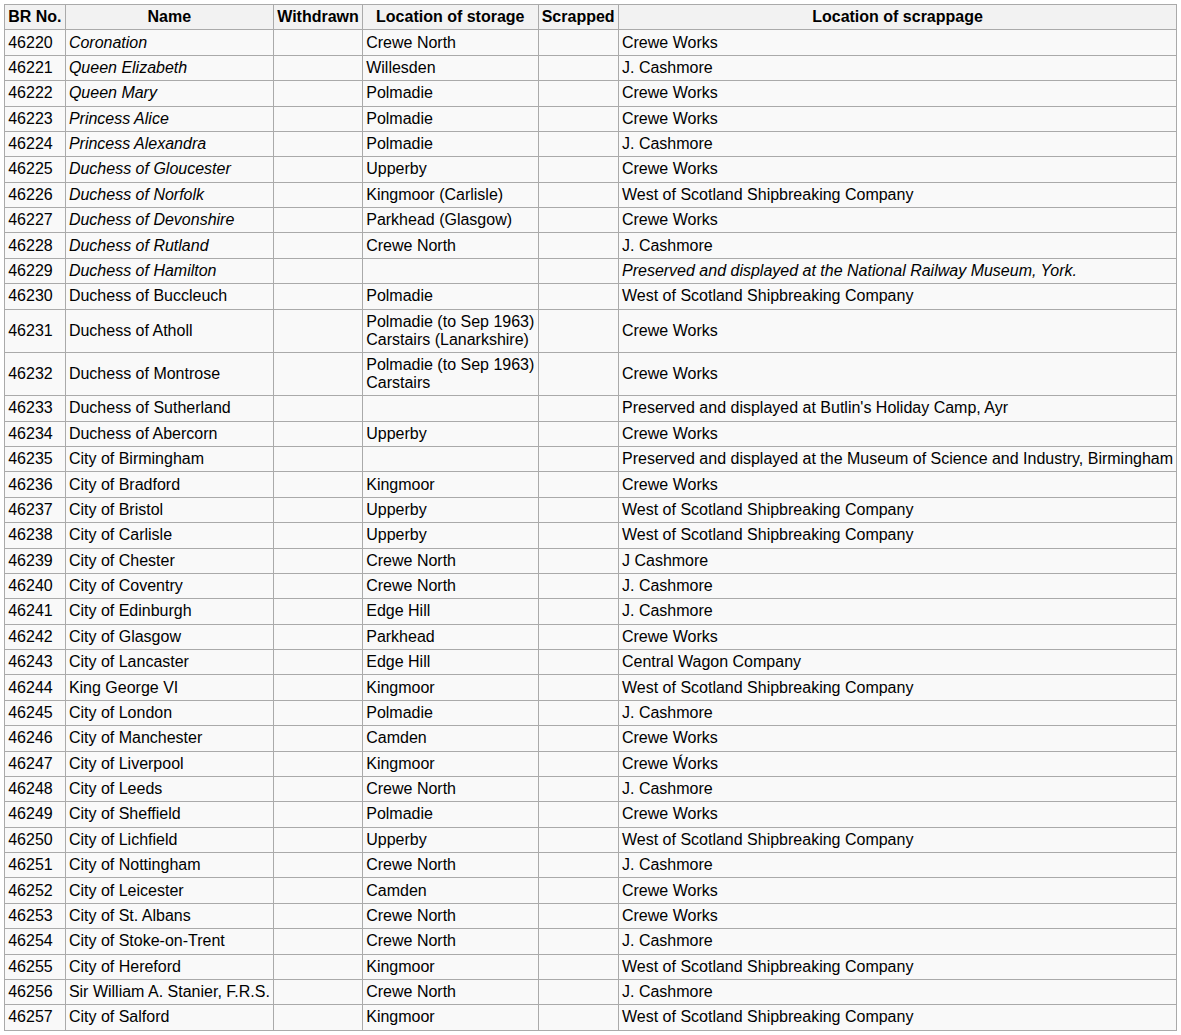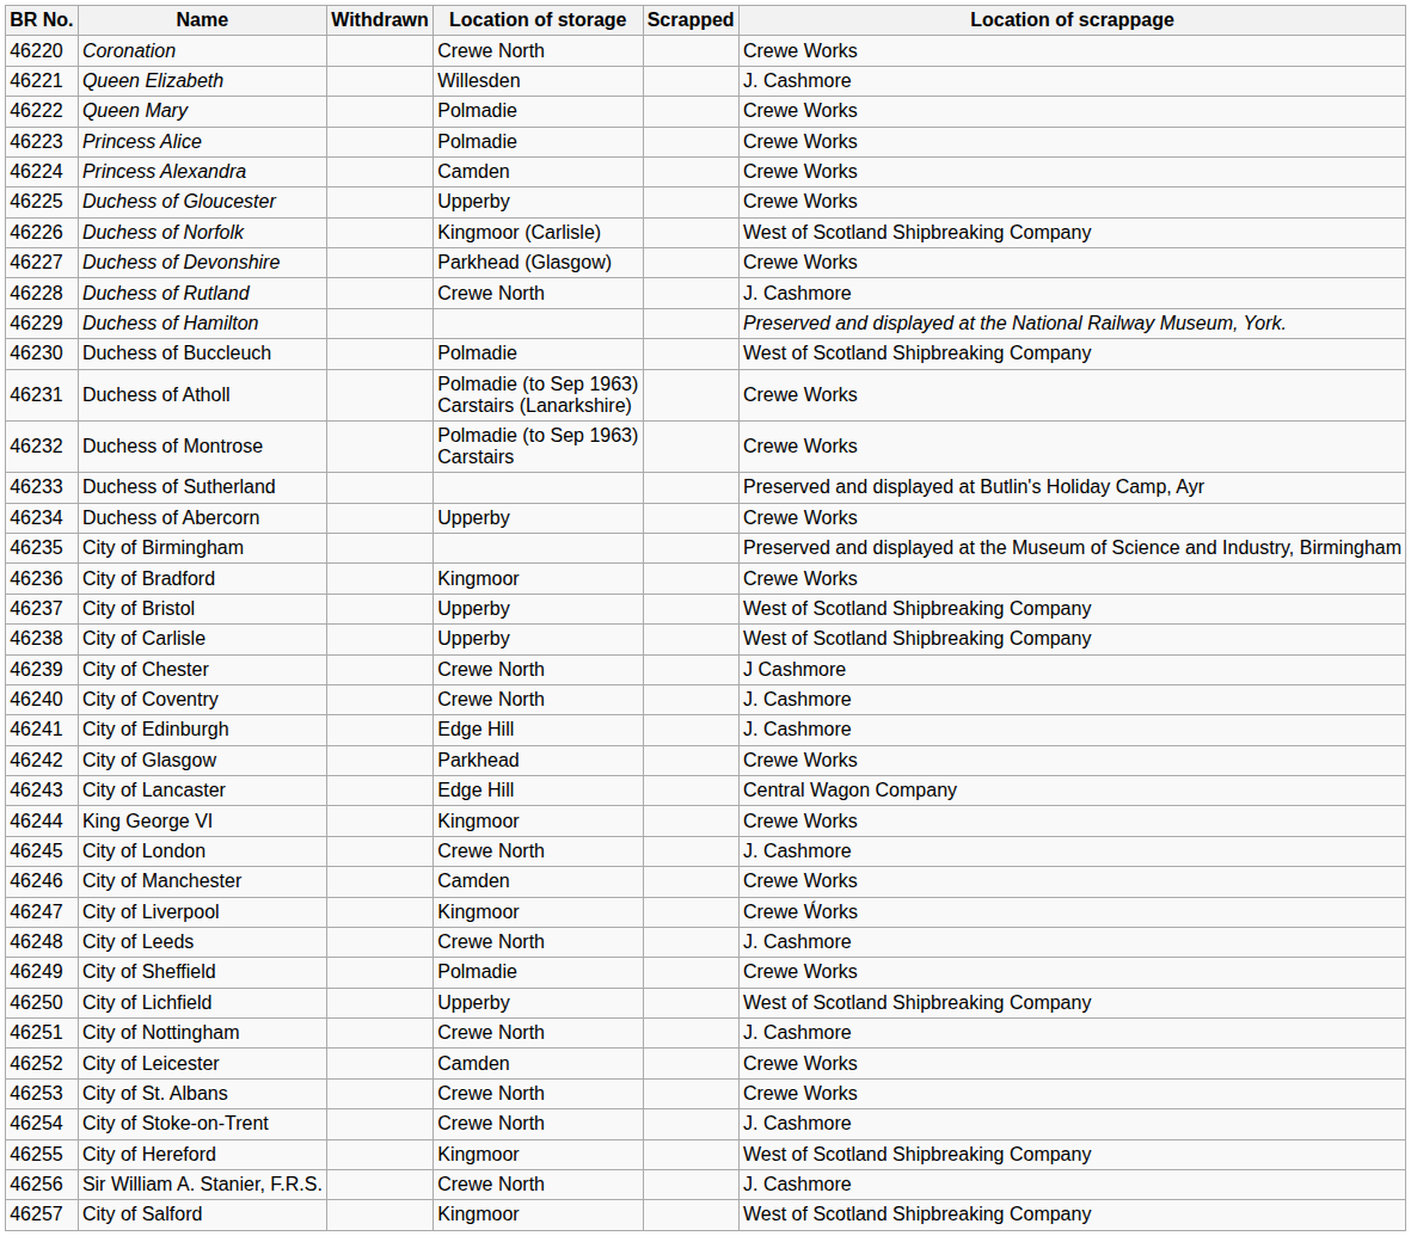 <table class="wikitable sortable collapsible collapsed">
 <tr>
 <th>BR No.</th>
 <th>Name</th>
 <th>Withdrawn</th>
 <th>Location of storage</th>
 <th>Scrapped</th>
 <th>Location of scrappage</th>
 </tr>
 <tr>
 <td>46220</td>
 <td><em>Coronation</em></td>
 <td></td>
 <td>Crewe North</td>
 <td></td>
 <td>Crewe Works</td>
 </tr>
 <tr>
 <td>46221</td>
 <td><em>Queen Elizabeth</em></td>
 <td></td>
 <td>Willesden</td>
 <td></td>
 <td>J. Cashmore</td>
 </tr>
 <tr>
 <td>46222</td>
 <td><em>Queen Mary</em></td>
 <td></td>
 <td>Polmadie</td>
 <td></td>
 <td>Crewe Works</td>
 </tr>
 <tr>
 <td>46223</td>
 <td><em>Princess Alice</em></td>
 <td></td>
 <td>Polmadie</td>
 <td></td>
 <td>Crewe Works</td>
 </tr>
 <tr>
 <td>46224</td>
 <td><em>Princess Alexandra</em></td>
 <td></td>
-<td>Polmadie</td>
+<td>Camden</td>
 <td></td>
-<td>J. Cashmore</td>
+<td>Crewe Works</td>
 </tr>
 <tr>
 <td>46225</td>
 <td><em>Duchess of Gloucester</em></td>
 <td></td>
 <td>Upperby</td>
 <td></td>
 <td>Crewe Works</td>
 </tr>
 <tr>
 <td>46226</td>
 <td><em>Duchess of Norfolk</em></td>
 <td></td>
 <td>Kingmoor (Carlisle)</td>
 <td></td>
 <td>West of Scotland Shipbreaking Company</td>
 </tr>
 <tr>
 <td>46227</td>
 <td><em>Duchess of Devonshire</em></td>
 <td></td>
 <td>Parkhead (Glasgow)</td>
 <td></td>
 <td>Crewe Works</td>
 </tr>
 <tr>
 <td>46228</td>
 <td><em>Duchess of Rutland</em></td>
 <td></td>
 <td>Crewe North</td>
 <td></td>
 <td>J. Cashmore</td>
 </tr>
 <tr>
 <td>46229</td>
 <td><em>Duchess of Hamilton</em></td>
 <td></td>
 <td></td>
 <td></td>
 <td><em>Preserved and displayed at the National Railway Museum, York.</td>
 </tr>
 <tr>
 <td>46230</td>
 <td></em>Duchess of Buccleuch<em></td>
 <td></td>
 <td>Polmadie</td>
 <td></td>
 <td>West of Scotland Shipbreaking Company</td>
 </tr>
 <tr>
 <td>46231</td>
 <td></em>Duchess of Atholl<em></td>
 <td></td>
 <td>Polmadie (to Sep 1963) <br> Carstairs (Lanarkshire)</td>
 <td></td>
 <td>Crewe Works</td>
 </tr>
 <tr>
 <td>46232</td>
 <td></em>Duchess of Montrose<em></td>
 <td></td>
 <td>Polmadie (to Sep 1963) <br> Carstairs</td>
 <td></td>
 <td>Crewe Works</td>
 </tr>
 <tr>
 <td>46233</td>
 <td></em>Duchess of Sutherland<em></td>
 <td></td>
 <td></td>
 <td></td>
 <td></em>Preserved and displayed at Butlin's Holiday Camp, Ayr<em></td>
 </tr>
 <tr>
 <td>46234</td>
 <td></em>Duchess of Abercorn<em></td>
 <td></td>
 <td>Upperby</td>
 <td></td>
 <td>Crewe Works</td>
 </tr>
 <tr>
 <td>46235</td>
 <td></em>City of Birmingham<em></td>
 <td></td>
 <td></td>
 <td></td>
 <td></em>Preserved and displayed at the Museum of Science and Industry, Birmingham<em></td>
 </tr>
 <tr>
 <td>46236</td>
 <td></em>City of Bradford<em></td>
 <td></td>
 <td>Kingmoor</td>
 <td></td>
 <td>Crewe Works</td>
 </tr>
 <tr>
 <td>46237</td>
 <td></em>City of Bristol<em></td>
 <td></td>
 <td>Upperby</td>
 <td></td>
 <td>West of Scotland Shipbreaking Company</td>
 </tr>
 <tr>
 <td>46238</td>
 <td></em>City of Carlisle<em></td>
 <td></td>
 <td>Upperby</td>
 <td></td>
 <td>West of Scotland Shipbreaking Company</td>
 </tr>
 <tr>
 <td>46239</td>
 <td></em>City of Chester<em></td>
 <td></td>
 <td>Crewe North</td>
 <td></td>
 <td>J Cashmore</td>
 </tr>
 <tr>
 <td>46240</td>
 <td></em>City of Coventry<em></td>
 <td></td>
 <td>Crewe North</td>
 <td></td>
 <td>J. Cashmore</td>
 </tr>
 <tr>
 <td>46241</td>
 <td></em>City of Edinburgh<em></td>
 <td></td>
 <td>Edge Hill</td>
 <td></td>
 <td>J. Cashmore</td>
 </tr>
 <tr>
 <td>46242</td>
 <td></em>City of Glasgow<em></td>
 <td></td>
 <td>Parkhead</td>
 <td></td>
 <td>Crewe Works</td>
 </tr>
 <tr>
 <td>46243</td>
 <td></em>City of Lancaster<em></td>
 <td></td>
 <td>Edge Hill</td>
 <td></td>
 <td>Central Wagon Company</td>
 </tr>
 <tr>
 <td>46244</td>
 <td></em>King George VI<em></td>
 <td></td>
 <td>Kingmoor</td>
 <td></td>
-<td>West of Scotland Shipbreaking Company</td>
+<td>Crewe Works</td>
 </tr>
 <tr>
 <td>46245</td>
 <td></em>City of London<em></td>
 <td></td>
-<td>Polmadie</td>
+<td>Crewe North</td>
 <td></td>
 <td>J. Cashmore</td>
 </tr>
 <tr>
 <td>46246</td>
 <td></em>City of Manchester<em></td>
 <td></td>
 <td>Camden</td>
 <td></td>
 <td>Crewe Works</td>
 </tr>
 <tr>
 <td>46247</td>
 <td></em>City of Liverpool<em></td>
 <td></td>
 <td>Kingmoor</td>
 <td></td>
 <td>Crewe Ẃorks</td>
 </tr>
 <tr>
 <td>46248</td>
 <td></em>City of Leeds<em></td>
 <td></td>
 <td>Crewe North</td>
 <td></td>
 <td>J. Cashmore</td>
 </tr>
 <tr>
 <td>46249</td>
 <td></em>City of Sheffield<em></td>
 <td></td>
 <td>Polmadie</td>
 <td></td>
 <td>Crewe Works</td>
 </tr>
 <tr>
 <td>46250</td>
 <td></em>City of Lichfield<em></td>
 <td></td>
 <td>Upperby</td>
 <td></td>
 <td>West of Scotland Shipbreaking Company</td>
 </tr>
 <tr>
 <td>46251</td>
 <td></em>City of Nottingham<em></td>
 <td></td>
 <td>Crewe North</td>
 <td></td>
 <td>J. Cashmore</td>
 </tr>
 <tr>
 <td>46252</td>
 <td></em>City of Leicester<em></td>
 <td></td>
 <td>Camden</td>
 <td></td>
 <td>Crewe Works</td>
 </tr>
 <tr>
 <td>46253</td>
 <td></em>City of St. Albans<em></td>
 <td></td>
 <td>Crewe North</td>
 <td></td>
 <td>Crewe Works</td>
 </tr>
 <tr>
 <td>46254</td>
 <td></em>City of Stoke-on-Trent<em></td>
 <td></td>
 <td>Crewe North</td>
 <td></td>
 <td>J. Cashmore</td>
 </tr>
 <tr>
 <td>46255</td>
 <td></em>City of Hereford<em></td>
 <td></td>
 <td>Kingmoor</td>
 <td></td>
 <td>West of Scotland Shipbreaking Company</td>
 </tr>
 <tr>
 <td>46256</td>
 <td></em>Sir William A. Stanier, F.R.S.<em></td>
 <td></td>
 <td>Crewe North</td>
 <td></td>
 <td>J. Cashmore</td>
 </tr>
 <tr>
 <td>46257</td>
 <td></em>City of Salford<em></td>
 <td></td>
 <td>Kingmoor</td>
 <td></td>
 <td>West of Scotland Shipbreaking Company</td>
 </tr>
 <tr>
 </tr>
 </table>
